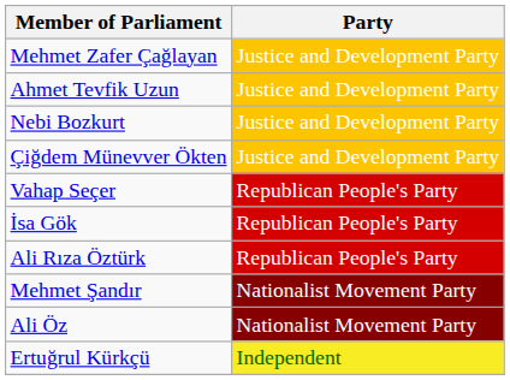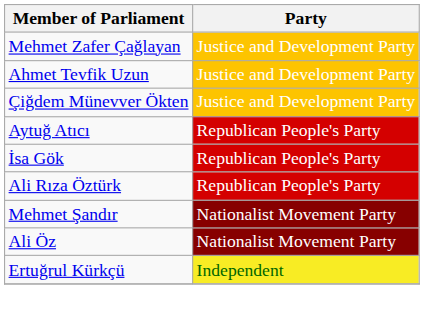 <table class="wikitable">
 <tr>
 <th>Member of Parliament</th>
 <th>Party</th>
 </tr>
 <tr>
 <td><a href='#'>Mehmet Zafer Çağlayan</a></td>
 <td style="background:#FDC400; color:white">Justice and Development Party</td>
 </tr>
 <tr>
 <td><a href='#'>Ahmet Tevfik Uzun</a></td>
 <td style="background:#FDC400; color:white">Justice and Development Party</td>
 </tr>
 <tr>
-<td><a href='#'>Nebi Bozkurt</a></td>
-<td style="background:#FDC400; color:white">Justice and Development Party</td>
-</tr>
-<tr>
 <td><a href='#'>Çiğdem Münevver Ökten</a></td>
 <td style="background:#FDC400; color:white">Justice and Development Party</td>
 </tr>
 <tr>
-<td><a href='#'>Vahap Seçer</a></td>
+<td><a href='#'>Aytuğ Atıcı</a></td>
 <td style="background:#D40000; color:white">Republican People's Party</td>
 </tr>
 <tr>
 <td><a href='#'>İsa Gök</a></td>
 <td style="background:#D40000; color:white">Republican People's Party</td>
 </tr>
 <tr>
 <td><a href='#'>Ali Rıza Öztürk</a></td>
 <td style="background:#D40000; color:white">Republican People's Party</td>
 </tr>
 <tr>
 <td><a href='#'>Mehmet Şandır</a></td>
 <td style="background:#870000; color:white">Nationalist Movement Party</td>
 </tr>
 <tr>
 <td><a href='#'>Ali Öz</a></td>
 <td style="background:#870000; color:white">Nationalist Movement Party</td>
 </tr>
 <tr>
 <td><a href='#'>Ertuğrul Kürkçü</a></td>
 <td style="background:#F8EC24; color:#006600">Independent</td>
 </tr>
 <tr>
 </tr>
 </table>
